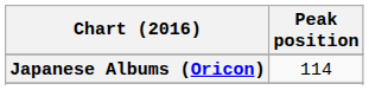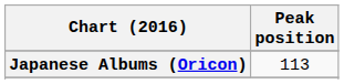 <table class="wikitable sortable plainrowheaders" style="text-align:center">
 <tr>
 <th scope="col">Chart (2016)</th>
 <th scope="col">Peak<br> position</th>
 </tr>
 <tr>
 </tr>
 <tr>
 <th scope="row">Japanese Albums (<a href='#'>Oricon</a>)</th>
-<td>114</td>
+<td>113</td>
 </tr>
 <tr>
 </tr>
 <tr>
 </tr>
 </table>
